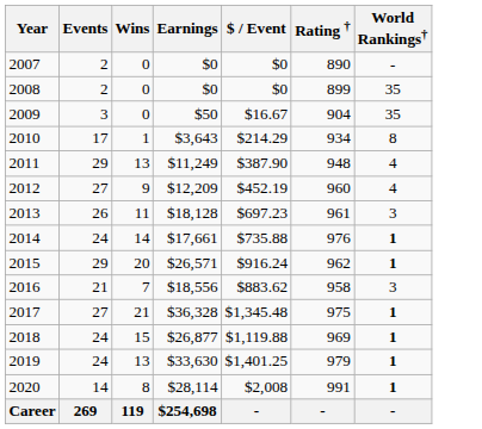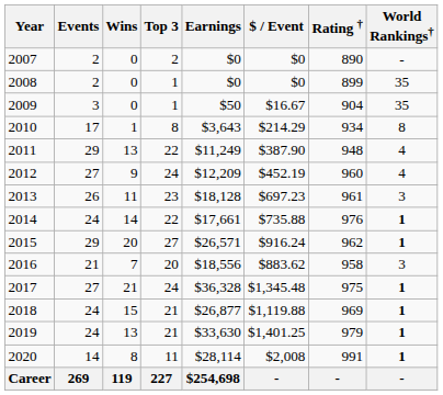 <table class="wikitable sortable">
 <tr>
 <th>Year</th>
 <th>Events</th>
 <th>Wins</th>
+<th>Top 3</th>
 <th>Earnings</th>
 <th>$ / Event</th>
 <th>Rating <sup>†</sup></th>
 <th>World<br>Rankings<sup>†</sup></th>
 </tr>
 <tr>
 <td>2007</td>
 <td align="right">2</td>
 <td align="right">0</td>
+<td align="right">2</td>
 <td align="right">$0</td>
 <td align="right">$0</td>
 <td align="right">890</td>
 <td align=center>-</td>
 </tr>
 <tr>
 <td>2008</td>
 <td align="right">2</td>
 <td align="right">0</td>
+<td align="right">1</td>
 <td align="right">$0</td>
 <td align="right">$0</td>
 <td align="right">899</td>
 <td align=center>35</td>
 </tr>
 <tr>
 <td>2009</td>
 <td align="right">3</td>
 <td align="right">0</td>
+<td align="right">1</td>
 <td align="right">$50</td>
 <td align="right">$16.67</td>
 <td align="right">904</td>
 <td align=center>35</td>
 </tr>
 <tr>
 <td>2010</td>
 <td align="right">17</td>
 <td align="right">1</td>
+<td align="right">8</td>
 <td align="right">$3,643</td>
 <td align="right">$214.29</td>
 <td align="right">934</td>
 <td align=center>8</td>
 </tr>
 <tr>
 <td>2011</td>
 <td align="right">29</td>
 <td align="right">13</td>
+<td align="right">22</td>
 <td align="right">$11,249</td>
 <td align="right">$387.90</td>
 <td align="right">948</td>
 <td align=center>4</td>
 </tr>
 <tr>
 <td>2012</td>
 <td align="right">27</td>
 <td align="right">9</td>
+<td align="right">24</td>
 <td align="right">$12,209</td>
 <td align="right">$452.19</td>
 <td align="right">960</td>
 <td align=center>4</td>
 </tr>
 <tr>
 <td>2013</td>
 <td align="right">26</td>
 <td align="right">11</td>
+<td align="right">23</td>
 <td align="right">$18,128</td>
 <td align="right">$697.23</td>
 <td align="right">961</td>
 <td align=center>3</td>
 </tr>
 <tr>
 <td>2014</td>
 <td align="right">24</td>
 <td align="right">14</td>
+<td align="right">22</td>
 <td align="right">$17,661</td>
 <td align="right">$735.88</td>
 <td align="right">976</td>
 <td align=center><strong>1</strong></td>
 </tr>
 <tr>
 <td>2015</td>
 <td align="right">29</td>
 <td align="right">20</td>
+<td align="right">27</td>
 <td align="right">$26,571</td>
 <td align="right">$916.24</td>
 <td align="right">962</td>
 <td align=center><strong>1</strong></td>
 </tr>
 <tr>
 <td>2016</td>
 <td align="right">21</td>
 <td align="right">7</td>
+<td align="right">20</td>
 <td align="right">$18,556</td>
 <td align="right">$883.62</td>
 <td align="right">958</td>
 <td align=center>3</td>
 </tr>
 <tr>
 <td>2017</td>
 <td align="right">27</td>
 <td align="right">21</td>
+<td align="right">24</td>
 <td align="right">$36,328</td>
 <td align="right">$1,345.48</td>
 <td align="right">975</td>
 <td align=center><strong>1</strong></td>
 </tr>
 <tr>
 <td>2018</td>
 <td align="right">24</td>
 <td align="right">15</td>
+<td align="right">21</td>
 <td align="right">$26,877</td>
 <td align="right">$1,119.88</td>
 <td align="right">969</td>
 <td align=center><strong>1</strong></td>
 </tr>
 <tr>
 <td>2019</td>
 <td align="right">24</td>
 <td align="right">13</td>
+<td align="right">21</td>
 <td align="right">$33,630</td>
 <td align="right">$1,401.25</td>
 <td align="right">979</td>
 <td align=center><strong>1</strong></td>
 </tr>
 <tr>
 <td>2020</td>
 <td align="right">14</td>
 <td align="right">8</td>
+<td align="right">11</td>
 <td align="right">$28,114</td>
 <td align="right">$2,008</td>
 <td align="right">991</td>
 <td align="center"><strong>1</strong></td>
 </tr>
 <tr class="sortbottom">
 <th>Career</th>
 <th align="right">269</th>
 <th align="right">119</th>
+<th align="right">227</th>
 <th align="right">$254,698</th>
 <th align="right">-</th>
 <th align="right">-</th>
 <th>-</th>
 </tr>
 </table>
